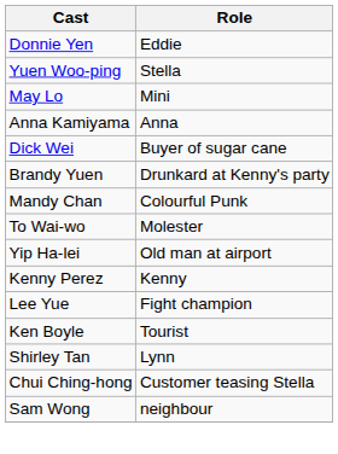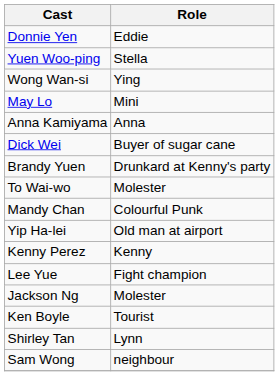 <table class="wikitable">
 <tr>
 <th>Cast</th>
 <th>Role</th>
 </tr>
 <tr>
 <td><a href='#'>Donnie Yen</a></td>
 <td>Eddie</td>
 </tr>
 <tr>
 <td><a href='#'>Yuen Woo-ping</a></td>
 <td>Stella</td>
+</tr>
+<tr>
+<td>Wong Wan-si</td>
+<td>Ying</td>
 </tr>
 <tr>
 <td><a href='#'>May Lo</a></td>
 <td>Mini</td>
 </tr>
 <tr>
 <td>Anna Kamiyama</td>
 <td>Anna</td>
 </tr>
 <tr>
 <td><a href='#'>Dick Wei</a></td>
 <td>Buyer of sugar cane</td>
 </tr>
 <tr>
 <td>Brandy Yuen</td>
 <td>Drunkard at Kenny's party</td>
 </tr>
 <tr>
+<td>To Wai-wo</td>
+<td>Molester</td>
+</tr>
+<tr>
 <td>Mandy Chan</td>
 <td>Colourful Punk</td>
-</tr>
-<tr>
-<td>To Wai-wo</td>
-<td>Molester</td>
 </tr>
 <tr>
 <td>Yip Ha-lei</td>
 <td>Old man at airport</td>
 </tr>
 <tr>
 <td>Kenny Perez</td>
 <td>Kenny</td>
 </tr>
 <tr>
 <td>Lee Yue</td>
 <td>Fight champion</td>
 </tr>
 <tr>
+<td>Jackson Ng</td>
+<td>Molester</td>
+</tr>
+<tr>
 <td>Ken Boyle</td>
 <td>Tourist</td>
 </tr>
 <tr>
 <td>Shirley Tan</td>
 <td>Lynn</td>
 </tr>
 <tr>
-<td>Chui Ching-hong</td>
-<td>Customer teasing Stella</td>
-</tr>
-<tr>
 <td>Sam Wong</td>
 <td>neighbour</td>
 </tr>
 <tr>
 </tr>
 </table>
